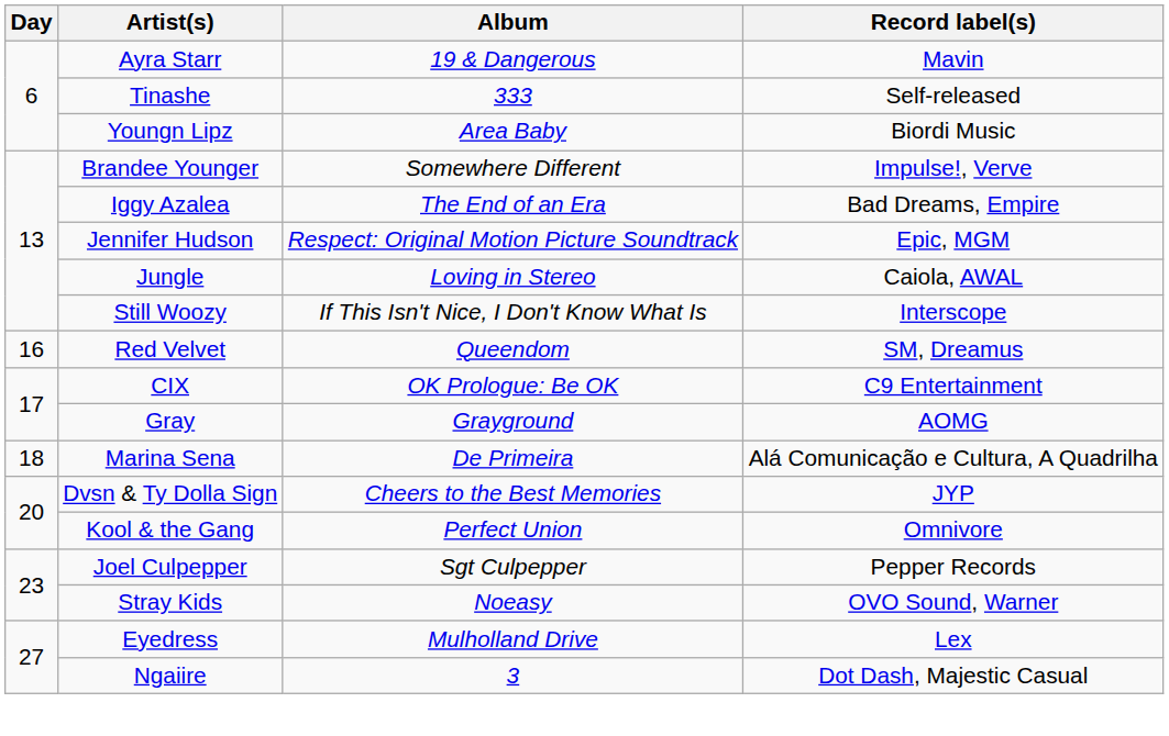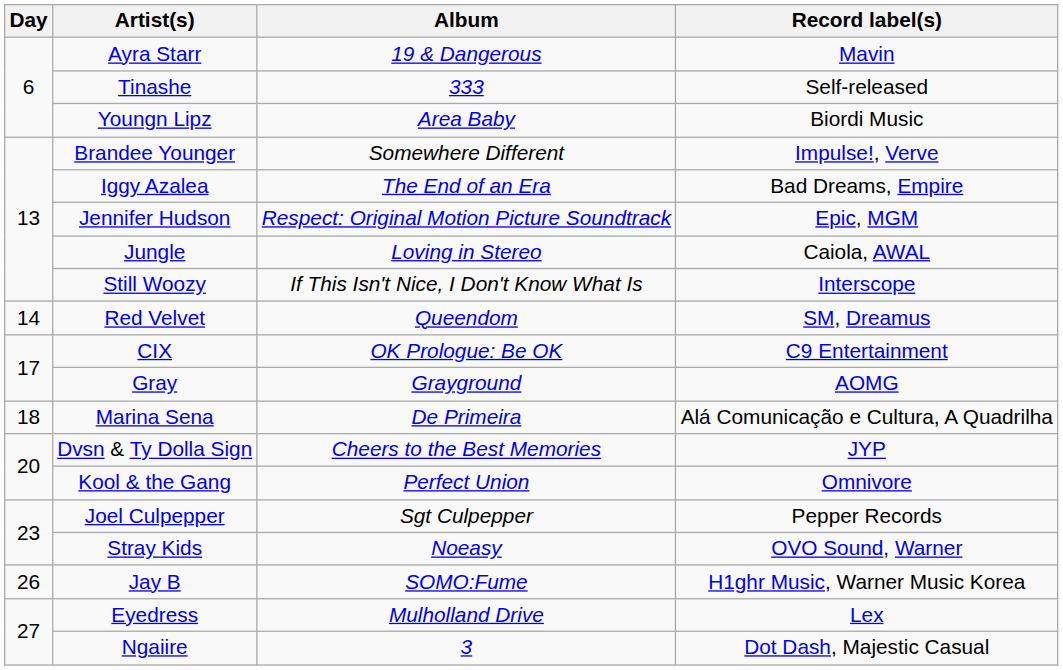 <table class="wikitable" style="text-align:center;">
 <tr>
 <th scope="col">Day</th>
 <th scope="col">Artist(s)</th>
 <th scope="col">Album</th>
 <th scope="col">Record label(s)</th>
 </tr>
 <tr>
 <td rowspan="3">6</td>
 <td><a href='#'>Ayra Starr</a></td>
 <td><em><a href='#'>19 & Dangerous</a></em></td>
 <td><a href='#'>Mavin</a></td>
 </tr>
 <tr>
 <td><a href='#'>Tinashe</a></td>
 <td><em><a href='#'>333</a></em></td>
 <td>Self-released</td>
 </tr>
 <tr>
 <td><a href='#'>Youngn Lipz</a></td>
 <td><em><a href='#'>Area Baby</a></em></td>
 <td>Biordi Music</td>
 </tr>
 <tr>
 <td rowspan="5">13</td>
 <td><a href='#'>Brandee Younger</a></td>
 <td><em>Somewhere Different</em></td>
 <td><a href='#'>Impulse!</a>, <a href='#'>Verve</a></td>
 </tr>
 <tr>
 <td><a href='#'>Iggy Azalea</a></td>
 <td><em><a href='#'>The End of an Era</a></em></td>
 <td>Bad Dreams, <a href='#'>Empire</a></td>
 </tr>
 <tr>
 <td><a href='#'>Jennifer Hudson</a></td>
 <td><em><a href='#'>Respect: Original Motion Picture Soundtrack</a></em></td>
 <td><a href='#'>Epic</a>, <a href='#'>MGM</a></td>
 </tr>
 <tr>
 <td><a href='#'>Jungle</a></td>
 <td><em><a href='#'>Loving in Stereo</a></em></td>
 <td>Caiola, <a href='#'>AWAL</a></td>
 </tr>
 <tr>
 <td><a href='#'>Still Woozy</a></td>
 <td><em>If This Isn't Nice, I Don't Know What Is</em></td>
 <td><a href='#'>Interscope</a></td>
 </tr>
 <tr>
-<td>16</td>
+<td>14</td>
 <td><a href='#'>Red Velvet</a></td>
 <td><em><a href='#'>Queendom</a></em></td>
 <td><a href='#'>SM</a>, <a href='#'>Dreamus</a></td>
 </tr>
 <tr>
 <td rowspan="2">17</td>
 <td><a href='#'>CIX</a></td>
 <td><em><a href='#'>OK Prologue: Be OK</a></em></td>
 <td><a href='#'>C9 Entertainment</a></td>
 </tr>
 <tr>
 <td><a href='#'>Gray</a></td>
 <td><em><a href='#'>Grayground</a></em></td>
 <td><a href='#'>AOMG</a></td>
 </tr>
 <tr>
 <td>18</td>
 <td><a href='#'>Marina Sena</a></td>
 <td><em><a href='#'>De Primeira</a></em></td>
 <td>Alá Comunicação e Cultura, A Quadrilha</td>
 </tr>
 <tr>
 <td rowspan="2">20</td>
 <td><a href='#'>Dvsn</a> & <a href='#'>Ty Dolla Sign</a></td>
 <td><em><a href='#'>Cheers to the Best Memories</a></em></td>
 <td><a href='#'>JYP</a></td>
 </tr>
 <tr>
 <td><a href='#'>Kool & the Gang</a></td>
 <td><em><a href='#'>Perfect Union</a></em></td>
 <td><a href='#'>Omnivore</a></td>
 </tr>
 <tr>
 <td rowspan="2">23</td>
 <td><a href='#'>Joel Culpepper</a></td>
 <td><em>Sgt Culpepper</em></td>
 <td>Pepper Records</td>
 </tr>
 <tr>
 <td><a href='#'>Stray Kids</a></td>
 <td><em><a href='#'>Noeasy</a></em></td>
 <td><a href='#'>OVO Sound</a>, <a href='#'>Warner</a></td>
 </tr>
 <tr>
+<td>26</td>
+<td><a href='#'>Jay B</a></td>
+<td><em><a href='#'>SOMO:Fume</a></em></td>
+<td><a href='#'>H1ghr Music</a>, Warner Music Korea</td>
+</tr>
+<tr>
 <td rowspan="2">27</td>
 <td><a href='#'>Eyedress</a></td>
 <td><em><a href='#'>Mulholland Drive</a></em></td>
 <td><a href='#'>Lex</a></td>
 </tr>
 <tr>
 <td><a href='#'>Ngaiire</a></td>
 <td><em><a href='#'>3</a></em></td>
 <td><a href='#'>Dot Dash</a>, Majestic Casual</td>
 </tr>
 </table>
